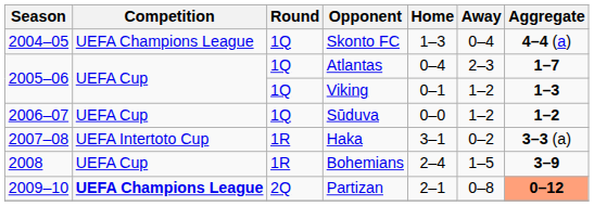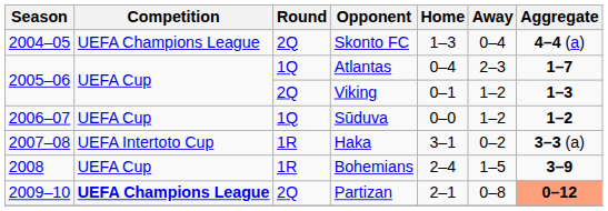 <table class="wikitable">
 <tr>
 <th>Season</th>
 <th>Competition</th>
 <th>Round</th>
 <th>Opponent</th>
 <th>Home</th>
 <th>Away</th>
 <th>Aggregate</th>
 </tr>
 <tr>
 <td><a href='#'>2004–05</a></td>
 <td><a href='#'>UEFA Champions League</a></td>
-<td><a href='#'>1Q</a></td>
+<td><a href='#'>2Q</a></td>
 <td> <a href='#'>Skonto FC</a></td>
 <td style="text-align:center;">1–3</td>
 <td style="text-align:center;">0–4</td>
 <td style="text-align:center;"><strong>4–4</strong> (<a href='#'>a</a>)</td>
 </tr>
 <tr>
 <td rowspan="2"><a href='#'>2005–06</a></td>
 <td rowspan="2"><a href='#'>UEFA Cup</a></td>
 <td><a href='#'>1Q</a></td>
 <td> <a href='#'>Atlantas</a></td>
 <td style="text-align:center;">0–4</td>
 <td style="text-align:center;">2–3</td>
 <td style="text-align:center;"><strong>1–7</strong></td>
 </tr>
 <tr>
-<td><a href='#'>1Q</a></td>
+<td><a href='#'>2Q</a></td>
 <td> <a href='#'>Viking</a></td>
 <td style="text-align:center;">0–1</td>
 <td style="text-align:center;">1–2</td>
 <td style="text-align:center;"><strong>1–3</strong></td>
 </tr>
 <tr>
 <td><a href='#'>2006–07</a></td>
 <td><a href='#'>UEFA Cup</a></td>
 <td><a href='#'>1Q</a></td>
 <td> <a href='#'>Sūduva</a></td>
 <td style="text-align:center;">0–0</td>
 <td style="text-align:center;">1–2</td>
 <td style="text-align:center;"><strong>1–2</strong></td>
 </tr>
 <tr>
 <td><a href='#'>2007–08</a></td>
 <td><a href='#'>UEFA Intertoto Cup</a></td>
 <td><a href='#'>1R</a></td>
 <td> <a href='#'>Haka</a></td>
 <td style="text-align:center;">3–1</td>
 <td style="text-align:center;">0–2</td>
 <td style="text-align:center;"><strong>3–3</strong> (a)</td>
 </tr>
 <tr>
 <td><a href='#'>2008</a></td>
 <td><a href='#'>UEFA Cup</a></td>
 <td><a href='#'>1R</a></td>
 <td> <a href='#'>Bohemians</a></td>
 <td style="text-align:center;">2–4</td>
 <td style="text-align:center;">1–5</td>
 <td style="text-align:center;"><strong>3–9</strong></td>
 </tr>
 <tr>
 <td><a href='#'>2009–10</a></td>
 <td><strong><a href='#'>UEFA Champions League</a></strong></td>
 <td><a href='#'>2Q</a></td>
 <td> <a href='#'>Partizan</a></td>
 <td style="text-align:center;">2–1</td>
 <td style="text-align:center;">0–8</td>
 <td style="background: lightsalmon; text-align:center;"><strong>0–12</strong></td>
 </tr>
 <tr>
 </tr>
 </table>
